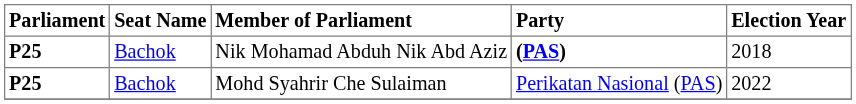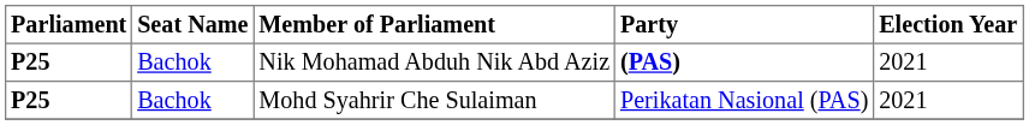 <table class="toccolours sortable" cellpadding="3" border="1" style="border-collapse:collapse; text-align: left;">
 <tr>
 <th align="center">Parliament</th>
 <th>Seat Name</th>
 <th>Member of Parliament</th>
 <th>Party</th>
 <th>Election Year</th>
 </tr>
 <tr>
 <th align="left">P25</th>
 <td><a href='#'>Bachok</a></td>
 <td>Nik Mohamad Abduh Nik Abd Aziz</td>
 <td><strong>(<a href='#'>PAS</a>)</strong></td>
-<td>2018</td>
+<td>2021</td>
 </tr>
 <tr>
 <th align="left">P25</th>
 <td><a href='#'>Bachok</a></td>
 <td>Mohd Syahrir Che Sulaiman</td>
 <td><a href='#'>Perikatan Nasional</a> (<a href='#'>PAS</a>)</td>
-<td>2022</td>
+<td>2021</td>
 </tr>
 <tr>
 </tr>
 </table>
